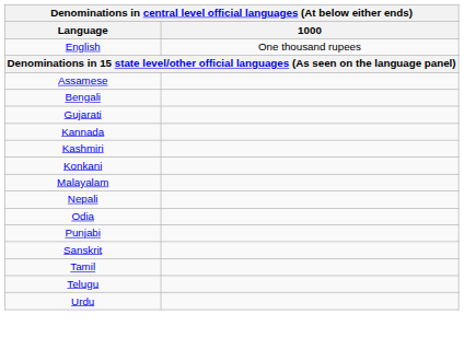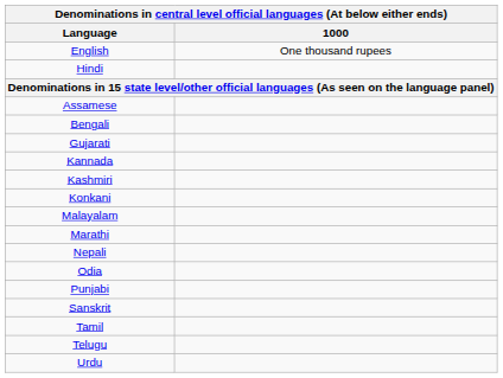 <table class="wikitable" style="text-align:center">
 <tr>
 <th colspan="2">Denominations in <a href='#'>central level official languages</a> (At below either ends)</th>
 </tr>
 <tr>
 <th>Language</th>
 <th>1000</th>
 </tr>
 <tr>
 <td><a href='#'>English</a></td>
 <td>One thousand rupees</td>
+</tr>
+<tr>
+<td><a href='#'>Hindi</a></td>
+<td></td>
 </tr>
 <tr>
 <th colspan="2">Denominations in 15 <a href='#'>state level/other official languages</a> (As seen on the language panel)</th>
 </tr>
 <tr>
 <td><a href='#'>Assamese</a></td>
 <td></td>
 </tr>
 <tr>
 <td><a href='#'>Bengali</a></td>
 <td></td>
 </tr>
 <tr>
 <td><a href='#'>Gujarati</a></td>
 <td></td>
 </tr>
 <tr>
 <td><a href='#'>Kannada</a></td>
 <td></td>
 </tr>
 <tr>
 <td><a href='#'>Kashmiri</a></td>
 <td></td>
 </tr>
 <tr>
 <td><a href='#'>Konkani</a></td>
 <td></td>
 </tr>
 <tr>
 <td><a href='#'>Malayalam</a></td>
 <td></td>
 </tr>
 <tr>
+<td><a href='#'>Marathi</a></td>
+<td></td>
+</tr>
+<tr>
 <td><a href='#'>Nepali</a></td>
 <td></td>
 </tr>
 <tr>
 <td><a href='#'>Odia</a></td>
 <td></td>
 </tr>
 <tr>
 <td><a href='#'>Punjabi</a></td>
 <td></td>
 </tr>
 <tr>
 <td><a href='#'>Sanskrit</a></td>
 <td></td>
 </tr>
 <tr>
 <td><a href='#'>Tamil</a></td>
 <td></td>
 </tr>
 <tr>
 <td><a href='#'>Telugu</a></td>
 <td></td>
 </tr>
 <tr>
 <td><a href='#'>Urdu</a></td>
 <td></td>
 </tr>
 </table>
